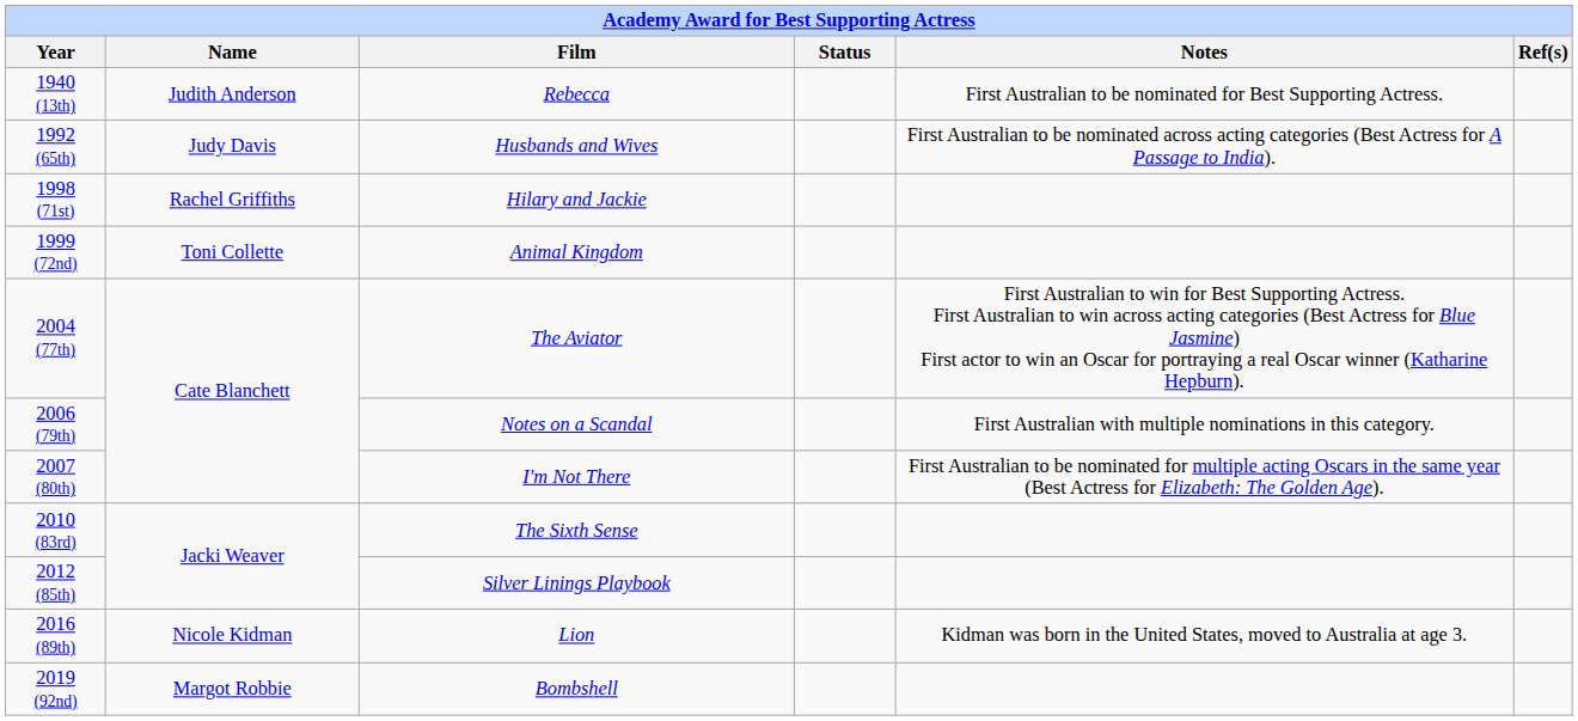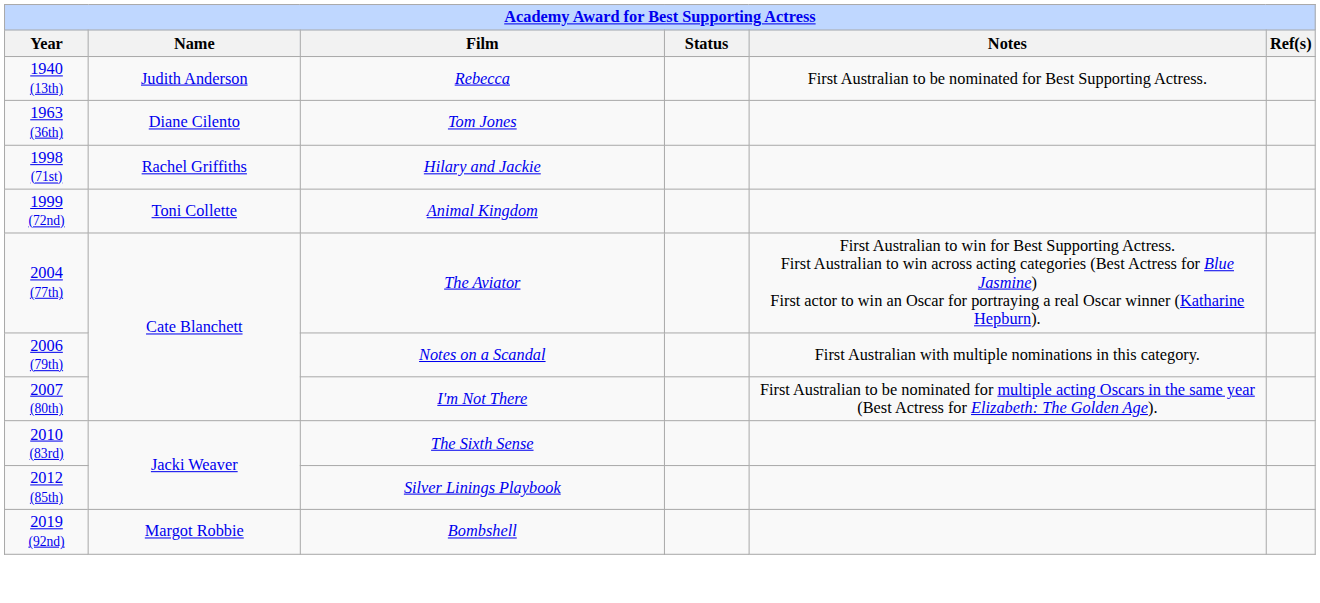 <table class="wikitable" style="text-align: center">
 <tr style="background:#bfd7ff;">
 <td colspan="6" style="text-align:center;"><strong><a href='#'>Academy Award for Best Supporting Actress</a></strong></td>
 </tr>
 <tr style="background:#ebf5ff;">
 <th style="width:75px;">Year</th>
 <th style="width:200px;">Name</th>
 <th style="width:350px;">Film</th>
 <th style="width:75px;">Status</th>
 <th style="width:500px;">Notes</th>
 <th width="3">Ref(s)</th>
 </tr>
 <tr>
 <td style="text-align: center"><a href='#'>1940</a> <br><small><a href='#'>(13th)</a> </small></td>
 <td><a href='#'>Judith Anderson</a></td>
 <td><em><a href='#'>Rebecca</a></em></td>
 <td></td>
 <td>First Australian to be nominated for Best Supporting Actress.</td>
 <td style="text-align: center"></td>
 </tr>
 <tr>
-<td style="text-align: center"><a href='#'>1992</a> <br><small><a href='#'>(65th)</a> </small></td>
-<td><a href='#'>Judy Davis</a></td>
-<td><em><a href='#'>Husbands and Wives</a></em></td>
+<td style="text-align: center"><a href='#'>1963</a> <br><small><a href='#'>(36th)</a> </small></td>
+<td><a href='#'>Diane Cilento</a></td>
+<td><em><a href='#'>Tom Jones</a></em></td>
 <td></td>
-<td>First Australian to be nominated across acting categories (Best Actress for <em><a href='#'>A Passage to India</a></em>).</td>
+<td></td>
 <td style="text-align: center"></td>
 </tr>
 <tr>
 <td style="text-align: center"><a href='#'>1998</a> <br><small><a href='#'>(71st)</a> </small></td>
 <td><a href='#'>Rachel Griffiths</a></td>
 <td><em><a href='#'>Hilary and Jackie</a></em></td>
 <td></td>
 <td></td>
 <td style="text-align: center"></td>
 </tr>
 <tr>
 <td style="text-align: center"><a href='#'>1999</a> <br><small><a href='#'>(72nd)</a> </small></td>
 <td><a href='#'>Toni Collette</a></td>
 <td><em><a href='#'>Animal Kingdom</a></em></td>
 <td></td>
 <td></td>
 <td style="text-align: center"></td>
 </tr>
 <tr>
 <td style="text-align: center"><a href='#'>2004</a> <br><small><a href='#'>(77th)</a> </small></td>
 <td rowspan=3><a href='#'>Cate Blanchett</a></td>
 <td><em><a href='#'>The Aviator</a></em></td>
 <td></td>
 <td>First Australian to win for Best Supporting Actress.<br>First Australian to win across acting categories (Best Actress for <em><a href='#'>Blue Jasmine</a></em>)<br>First actor to win an Oscar for portraying a real Oscar winner (<a href='#'>Katharine Hepburn</a>).</td>
 <td style="text-align: center"></td>
 </tr>
 <tr>
 <td style="text-align: center"><a href='#'>2006</a> <br><small><a href='#'>(79th)</a> </small></td>
 <td><em><a href='#'>Notes on a Scandal</a></em></td>
 <td></td>
 <td>First Australian with multiple nominations in this category.</td>
 <td style="text-align: center"></td>
 </tr>
 <tr>
 <td style="text-align: center"><a href='#'>2007</a> <br><small><a href='#'>(80th)</a> </small></td>
 <td><em><a href='#'>I'm Not There</a></em></td>
 <td></td>
 <td>First Australian to be nominated for <a href='#'>multiple acting Oscars in the same year</a> (Best Actress for <em><a href='#'>Elizabeth: The Golden Age</a></em>).</td>
 <td style="text-align: center"></td>
 </tr>
 <tr>
 <td style="text-align: center"><a href='#'>2010</a> <br><small><a href='#'>(83rd)</a> </small></td>
 <td rowspan=2><a href='#'>Jacki Weaver</a></td>
 <td><em><a href='#'>The Sixth Sense</a></em></td>
 <td></td>
 <td></td>
 <td style="text-align: center"></td>
 </tr>
 <tr>
 <td style="text-align: center"><a href='#'>2012</a> <br><small><a href='#'>(85th)</a> </small></td>
 <td><em><a href='#'>Silver Linings Playbook</a></em></td>
 <td></td>
 <td></td>
 <td style="text-align: center"></td>
 </tr>
 <tr>
-<td style="text-align: center"><a href='#'>2016</a> <br><small><a href='#'>(89th)</a> </small></td>
-<td><a href='#'>Nicole Kidman</a></td>
-<td><em><a href='#'>Lion</a></em></td>
-<td></td>
-<td>Kidman was born in the United States, moved to Australia at age 3.</td>
-<td style="text-align: center"></td>
-</tr>
-<tr>
 <td style="text-align: center"><a href='#'>2019</a> <br><small><a href='#'>(92nd)</a> </small></td>
 <td><a href='#'>Margot Robbie</a></td>
 <td><em><a href='#'>Bombshell</a></em></td>
 <td></td>
 <td></td>
 <td></td>
 </tr>
 </table>
